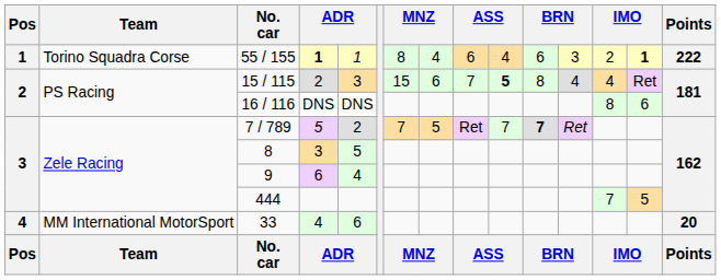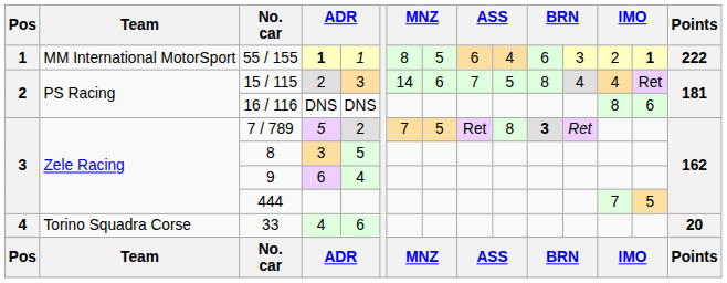 <table class="wikitable" style="font-size: 85%; text-align: center;">
 <tr valign="top">
 <th valign=middle>Pos</th>
 <th valign=middle>Team</th>
 <th valign=middle>No.<br>car</th>
 <th colspan=2><a href='#'>ADR</a><br></th>
 <th rowspan=10></th>
 <th colspan=2><a href='#'>MNZ</a><br></th>
 <th colspan=2><a href='#'>ASS</a><br></th>
 <th colspan=2><a href='#'>BRN</a><br></th>
 <th colspan=2><a href='#'>IMO</a><br></th>
 <th valign=middle>Points</th>
 </tr>
 <tr>
 <th>1</th>
-<td align=left> Torino Squadra Corse</td>
+<td align=left nowrap> MM International MotorSport</td>
 <td>55 / 155</td>
 <td style="background:#FFFFBF;" width=25><strong>1</strong></td>
 <td style="background:#FFFFBF;" width=25><em>1</em></td>
 <td style="background:#DFFFDF;" width=25>8</td>
-<td style="background:#DFFFDF;" width=25>4</td>
+<td style="background:#DFFFDF;" width=25>5</td>
 <td style="background:#FFDF9F;" width=25>6</td>
 <td style="background:#FFDF9F;" width=25>4</td>
 <td style="background:#DFFFDF;" width=25>6</td>
 <td style="background:#FFFFBF;" width=25>3</td>
 <td style="background:#FFFFBF;" width=25>2</td>
 <td style="background:#FFFFBF;" width=25><strong>1</strong></td>
 <th>222</th>
 </tr>
 <tr>
 <th rowspan=2>2</th>
 <td align=left rowspan=2> PS Racing</td>
 <td>15 / 115</td>
 <td style="background:#DFDFDF;">2</td>
 <td style="background:#FFDF9F;">3</td>
-<td style="background:#DFFFDF;">15</td>
+<td style="background:#DFFFDF;">14</td>
 <td style="background:#DFFFDF;">6</td>
 <td style="background:#DFFFDF;">7</td>
-<td style="background:#DFFFDF;"><strong>5</strong></td>
+<td style="background:#DFFFDF;">5</td>
 <td style="background:#DFFFDF;">8</td>
 <td style="background:#DFDFDF;">4</td>
 <td style="background:#FFDF9F;">4</td>
 <td style="background:#EFCFFF;">Ret</td>
 <th rowspan=2>181</th>
 </tr>
 <tr>
 <td>16 / 116</td>
 <td style="background:#FFFFFF;">DNS</td>
 <td style="background:#FFFFFF;">DNS</td>
 <td></td>
 <td></td>
 <td></td>
 <td></td>
 <td></td>
 <td></td>
 <td style="background:#DFFFDF;">8</td>
 <td style="background:#DFFFDF;">6</td>
 </tr>
 <tr>
 <th rowspan=4>3</th>
 <td align=left rowspan=4> <a href='#'>Zele Racing</a></td>
 <td>7 / 789</td>
 <td style="background:#EFCFFF;"><em>5</em></td>
 <td style="background:#DFDFDF;">2</td>
 <td style="background:#FFDF9F;">7</td>
 <td style="background:#FFDF9F;">5</td>
 <td style="background:#EFCFFF;">Ret</td>
-<td style="background:#DFFFDF;">7</td>
-<td style="background:#DFDFDF;"><strong>7</strong></td>
+<td style="background:#DFFFDF;">8</td>
+<td style="background:#DFDFDF;"><strong>3</strong></td>
 <td style="background:#EFCFFF;"><em>Ret</em></td>
 <td></td>
 <td></td>
 <th rowspan=4>162</th>
 </tr>
 <tr>
 <td>8</td>
 <td style="background:#FFDF9F;">3</td>
 <td style="background:#DFFFDF;">5</td>
 <td></td>
 <td></td>
 <td></td>
 <td></td>
 <td></td>
 <td></td>
 <td></td>
 <td></td>
 </tr>
 <tr>
 <td>9</td>
 <td style="background:#EFCFFF;">6</td>
 <td style="background:#DFFFDF;">4</td>
 <td></td>
 <td></td>
 <td></td>
 <td></td>
 <td></td>
 <td></td>
 <td></td>
 <td></td>
 </tr>
 <tr>
 <td>444</td>
 <td></td>
 <td></td>
 <td></td>
 <td></td>
 <td></td>
 <td></td>
 <td></td>
 <td></td>
 <td style="background:#DFFFDF;">7</td>
 <td style="background:#FFDF9F;">5</td>
 </tr>
 <tr>
 <th>4</th>
-<td align=left nowrap> MM International MotorSport</td>
+<td align=left> Torino Squadra Corse</td>
 <td>33</td>
 <td style="background:#DFFFDF;">4</td>
 <td style="background:#DFFFDF;">6</td>
 <td></td>
 <td></td>
 <td></td>
 <td></td>
 <td></td>
 <td></td>
 <td></td>
 <td></td>
 <th>20</th>
 </tr>
 <tr>
 <th valign=middle>Pos</th>
 <th valign=middle>Team</th>
 <th valign=middle>No.<br>car</th>
 <th colspan=2><a href='#'>ADR</a><br></th>
 <th colspan=2><a href='#'>MNZ</a><br></th>
 <th colspan=2><a href='#'>ASS</a><br></th>
 <th colspan=2><a href='#'>BRN</a><br></th>
 <th colspan=2><a href='#'>IMO</a><br></th>
 <th valign=middle>Points</th>
 </tr>
 </table>
